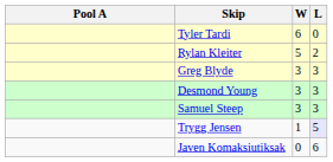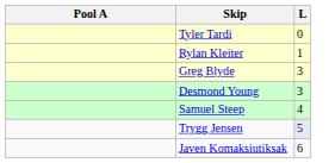 <table class="wikitable" style="float:left; margin-right:1em;">
 <tr>
 <th width=220>Pool A</th>
 <th width=150>Skip</th>
-<th width=15>W</th>
 <th width=15>L</th>
 </tr>
 <tr bgcolor=#ffffcc>
 <td></td>
 <td><a href='#'>Tyler Tardi</a></td>
-<td>6</td>
 <td>0</td>
 </tr>
 <tr bgcolor=#ffffcc>
 <td></td>
 <td><a href='#'>Rylan Kleiter</a></td>
-<td>5</td>
-<td>2</td>
+<td>1</td>
 </tr>
 <tr bgcolor=#ffffcc>
 <td></td>
 <td><a href='#'>Greg Blyde</a></td>
-<td>3</td>
 <td>3</td>
 </tr>
 <tr bgcolor=#ccffcc>
 <td></td>
 <td><a href='#'>Desmond Young</a></td>
 <td>3</td>
-<td>3</td>
 </tr>
 <tr bgcolor=#ccffcc>
 <td></td>
 <td><a href='#'>Samuel Steep</a></td>
-<td>3</td>
-<td>3</td>
+<td>4</td>
 </tr>
 <tr>
 <td></td>
 <td><a href='#'>Trygg Jensen</a></td>
-<td>1</td>
 <td style="background: lavender;">5</td>
 </tr>
 <tr>
 <td></td>
 <td><a href='#'>Javen Komaksiutiksak</a></td>
-<td>0</td>
 <td>6</td>
 </tr>
 </table>
